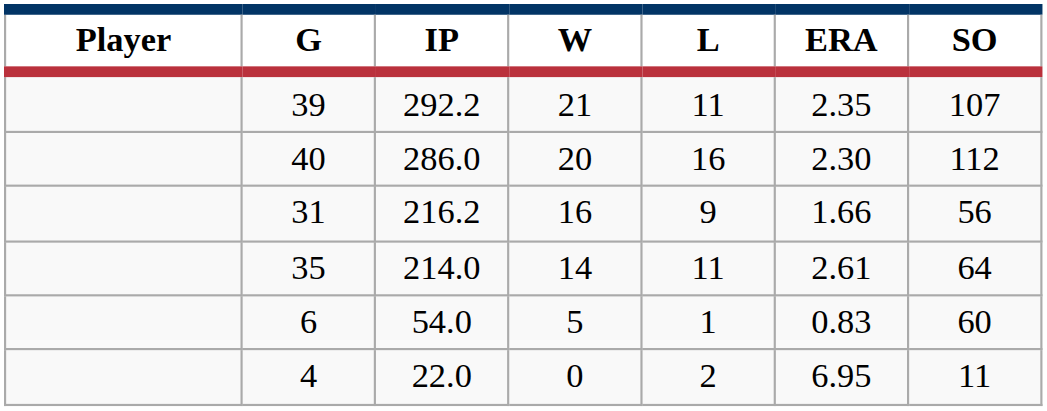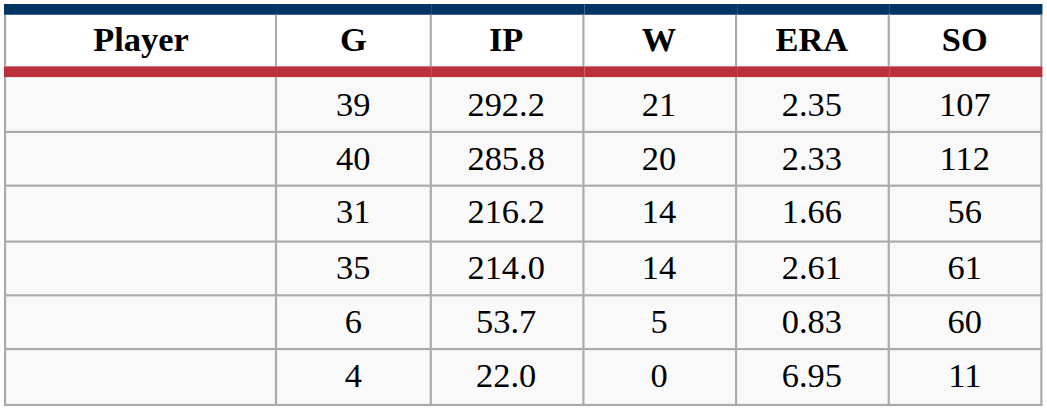 <table class="wikitable sortable">
 <tr>
 <th style="background:#FFFFFF; border-top:#023465 5px solid; border-bottom:#ba313c 5px solid;" width="16%">Player</th>
 <th style="background:#FFFFFF; border-top:#023465 5px solid; border-bottom:#ba313c 5px solid;" width="9%">G</th>
 <th style="background:#FFFFFF; border-top:#023465 5px solid; border-bottom:#ba313c 5px solid;" width="9%">IP</th>
 <th style="background:#FFFFFF; border-top:#023465 5px solid; border-bottom:#ba313c 5px solid;" width="9%">W</th>
-<th style="background:#FFFFFF; border-top:#023465 5px solid; border-bottom:#ba313c 5px solid;" width="9%">L</th>
 <th style="background:#FFFFFF; border-top:#023465 5px solid; border-bottom:#ba313c 5px solid;" width="9%">ERA</th>
 <th style="background:#FFFFFF; border-top:#023465 5px solid; border-bottom:#ba313c 5px solid;" width="9%">SO</th>
 </tr>
 <tr align="center">
 <td></td>
 <td>39</td>
 <td>292.2</td>
 <td>21</td>
-<td>11</td>
 <td>2.35</td>
 <td>107</td>
 </tr>
 <tr align="center">
 <td></td>
 <td>40</td>
-<td>286.0</td>
+<td>285.8</td>
 <td>20</td>
-<td>16</td>
-<td>2.30</td>
+<td>2.33</td>
 <td>112</td>
 </tr>
 <tr align="center">
 <td></td>
 <td>31</td>
 <td>216.2</td>
-<td>16</td>
-<td>9</td>
+<td>14</td>
 <td>1.66</td>
 <td>56</td>
 </tr>
 <tr align="center">
 <td></td>
 <td>35</td>
 <td>214.0</td>
 <td>14</td>
-<td>11</td>
 <td>2.61</td>
-<td>64</td>
+<td>61</td>
 </tr>
 <tr align="center">
 <td></td>
 <td>6</td>
-<td>54.0</td>
+<td>53.7</td>
 <td>5</td>
-<td>1</td>
 <td>0.83</td>
 <td>60</td>
 </tr>
 <tr align="center">
 <td></td>
 <td>4</td>
 <td>22.0</td>
 <td>0</td>
-<td>2</td>
 <td>6.95</td>
 <td>11</td>
 </tr>
 </table>
